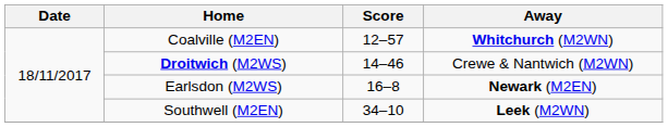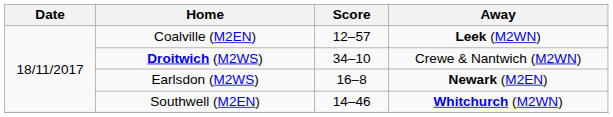 <table class="wikitable" style="text-align: center">
 <tr>
 <th width=100>Date</th>
 <th width=250>Home</th>
 <th width=80>Score</th>
 <th width=250>Away</th>
 </tr>
 <tr>
 <td rowspan=4>18/11/2017</td>
 <td>Coalville (<a href='#'>M2EN</a>)</td>
 <td>12–57</td>
-<td><strong><a href='#'>Whitchurch</a></strong> (<a href='#'>M2WN</a>)</td>
+<td><strong>Leek</strong> (<a href='#'>M2WN</a>)</td>
 </tr>
 <tr>
 <td><strong><a href='#'>Droitwich</a></strong> (<a href='#'>M2WS</a>)</td>
-<td>14–46</td>
+<td>34–10</td>
 <td>Crewe & Nantwich (<a href='#'>M2WN</a>)</td>
 </tr>
 <tr>
 <td>Earlsdon (<a href='#'>M2WS</a>)</td>
 <td>16–8</td>
 <td><strong>Newark</strong> (<a href='#'>M2EN</a>)</td>
 </tr>
 <tr>
 <td>Southwell (<a href='#'>M2EN</a>)</td>
-<td>34–10</td>
-<td><strong>Leek</strong> (<a href='#'>M2WN</a>)</td>
+<td>14–46</td>
+<td><strong><a href='#'>Whitchurch</a></strong> (<a href='#'>M2WN</a>)</td>
 </tr>
 <tr>
 </tr>
 </table>
